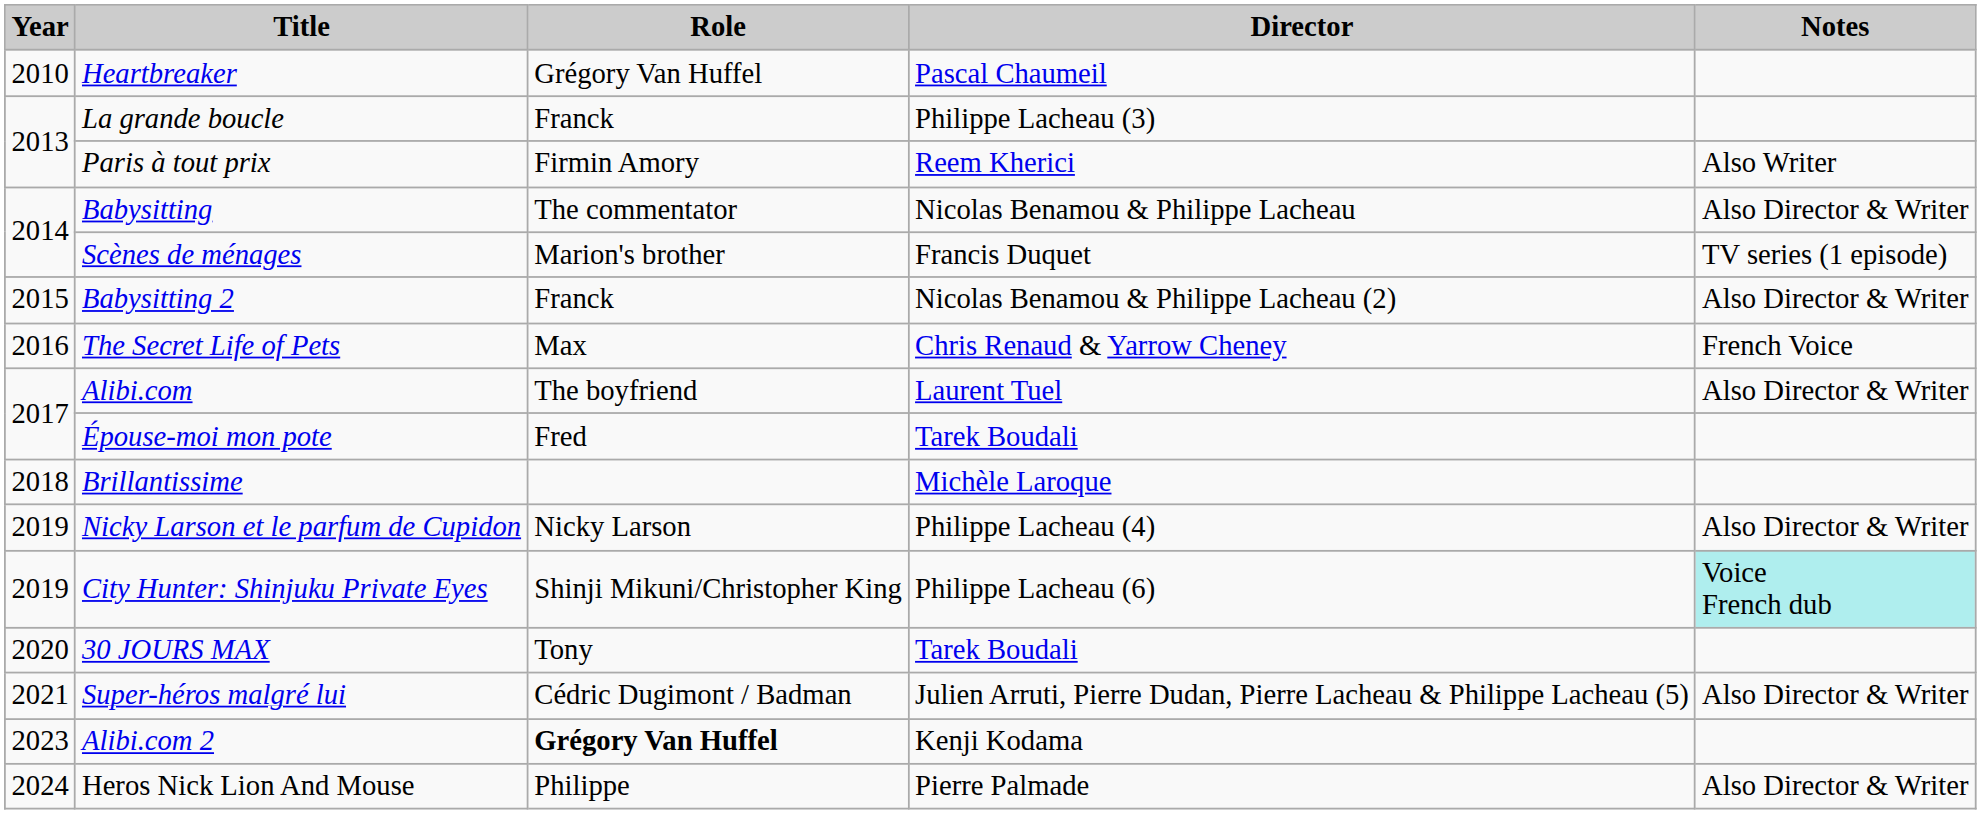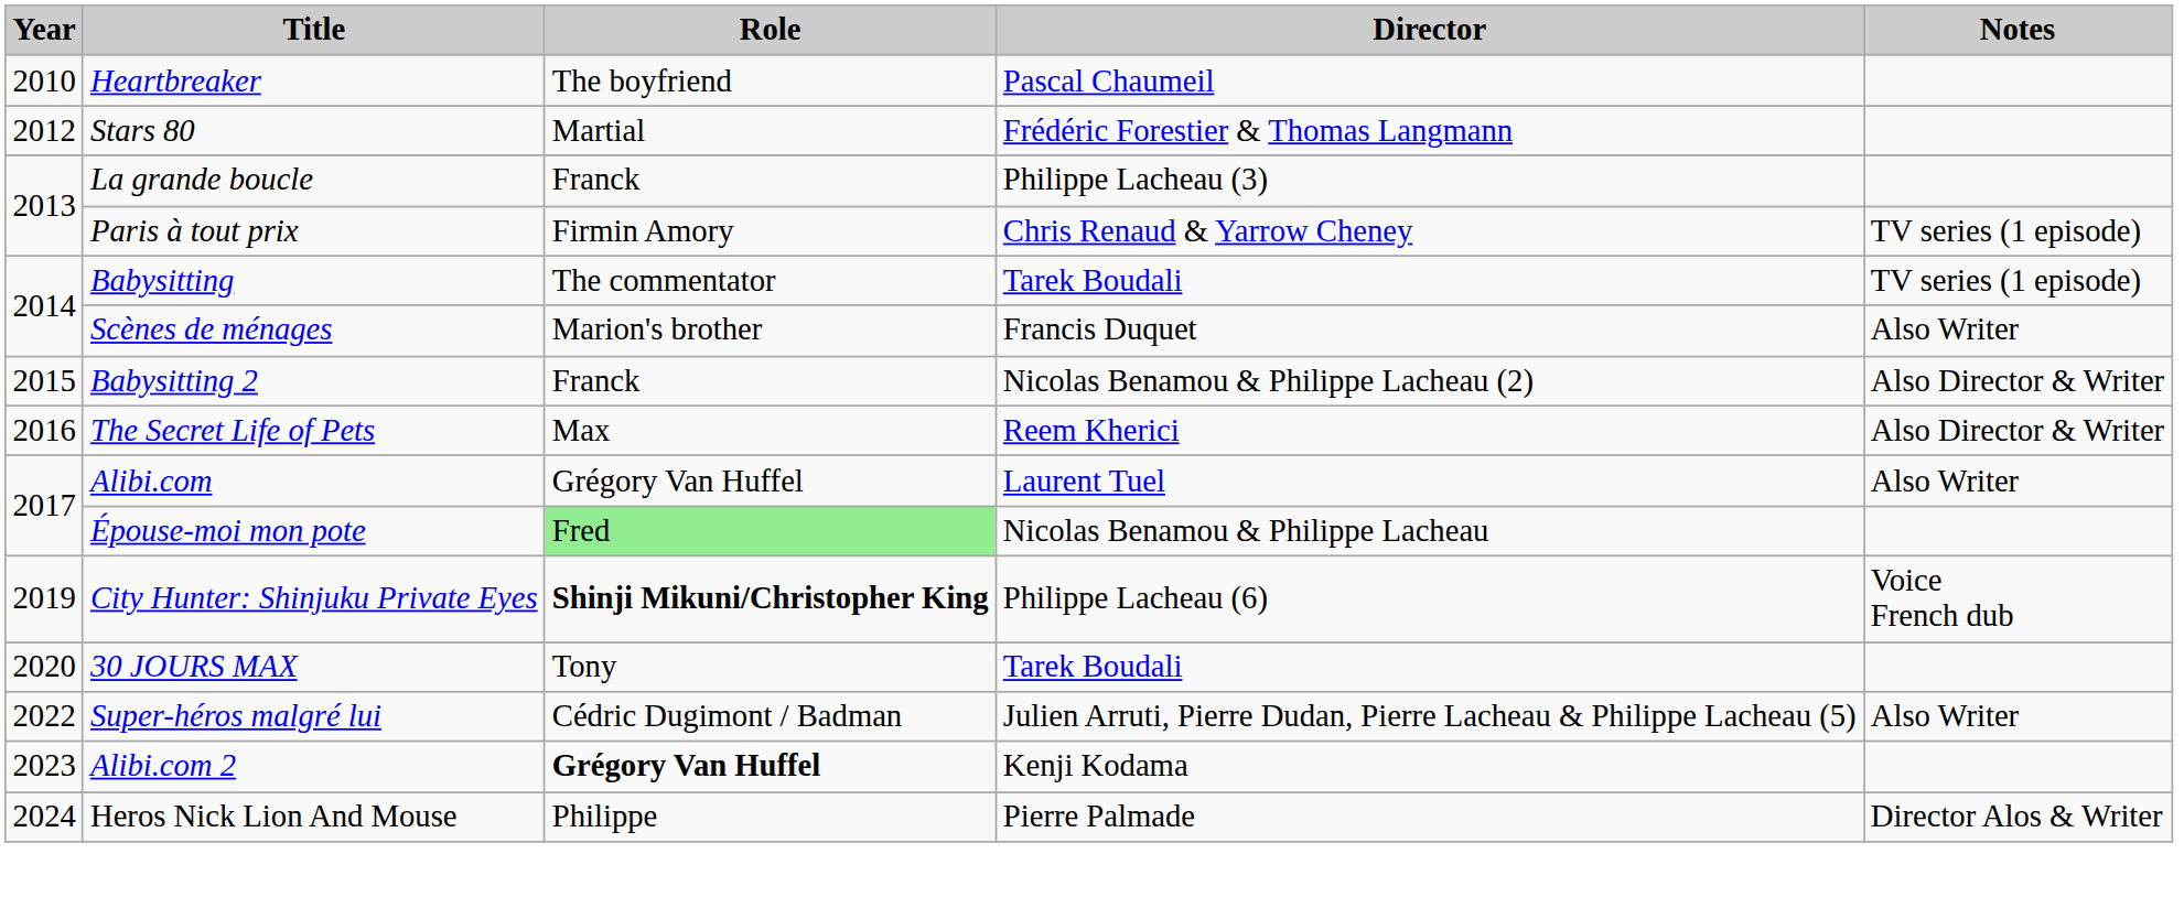 <table class="wikitable">
 <tr>
 <th style="background:#ccc;">Year</th>
 <th style="background:#ccc;">Title</th>
 <th style="background:#ccc;">Role</th>
 <th style="background:#ccc;">Director</th>
 <th style="background:#ccc;">Notes</th>
 </tr>
 <tr>
 <td>2010</td>
 <td><em><a href='#'>Heartbreaker</a></em></td>
-<td>Grégory Van Huffel</td>
+<td>The boyfriend</td>
 <td><a href='#'>Pascal Chaumeil</a></td>
+<td></td>
+</tr>
+<tr>
+<td>2012</td>
+<td><em>Stars 80</em></td>
+<td>Martial</td>
+<td><a href='#'>Frédéric Forestier</a> & <a href='#'>Thomas Langmann</a></td>
 <td></td>
 </tr>
 <tr>
 <td rowspan=2>2013</td>
 <td><em>La grande boucle</em></td>
 <td>Franck</td>
 <td>Philippe Lacheau (3)</td>
 <td></td>
 </tr>
 <tr>
 <td><em>Paris à tout prix</em></td>
 <td>Firmin Amory</td>
-<td><a href='#'>Reem Kherici</a></td>
-<td>Also Writer</td>
+<td><a href='#'>Chris Renaud</a> & <a href='#'>Yarrow Cheney</a></td>
+<td>TV series (1 episode)</td>
 </tr>
 <tr>
 <td rowspan=2>2014</td>
 <td><em><a href='#'>Babysitting</a></em></td>
 <td>The commentator</td>
-<td>Nicolas Benamou & Philippe Lacheau</td>
-<td>Also Director & Writer</td>
+<td><a href='#'>Tarek Boudali</a></td>
+<td>TV series (1 episode)</td>
 </tr>
 <tr>
 <td><em><a href='#'>Scènes de ménages</a></em></td>
 <td>Marion's brother</td>
 <td>Francis Duquet</td>
-<td>TV series (1 episode)</td>
+<td>Also Writer</td>
 </tr>
 <tr>
 <td>2015</td>
 <td><em><a href='#'>Babysitting 2</a></em></td>
 <td>Franck</td>
 <td>Nicolas Benamou & Philippe Lacheau (2)</td>
 <td>Also Director & Writer</td>
 </tr>
 <tr>
 <td>2016</td>
 <td><em><a href='#'>The Secret Life of Pets</a></em></td>
 <td>Max</td>
-<td><a href='#'>Chris Renaud</a> & <a href='#'>Yarrow Cheney</a></td>
-<td>French Voice</td>
+<td><a href='#'>Reem Kherici</a></td>
+<td>Also Director & Writer</td>
 </tr>
 <tr>
 <td rowspan=2>2017</td>
 <td><em><a href='#'>Alibi.com</a></em></td>
-<td>The boyfriend</td>
+<td>Grégory Van Huffel</td>
 <td><a href='#'>Laurent Tuel</a></td>
-<td>Also Director & Writer</td>
+<td>Also Writer</td>
 </tr>
 <tr>
 <td><em><a href='#'>Épouse-moi mon pote</a></em></td>
-<td>Fred</td>
-<td><a href='#'>Tarek Boudali</a></td>
-<td></td>
-</tr>
-<tr>
-<td>2018</td>
-<td><em><a href='#'>Brillantissime</a></em></td>
-<td></td>
-<td><a href='#'>Michèle Laroque</a></td>
+<td style="background: lightgreen;">Fred</td>
+<td>Nicolas Benamou & Philippe Lacheau</td>
 <td></td>
 </tr>
 <tr>
 <td>2019</td>
-<td><em><a href='#'>Nicky Larson et le parfum de Cupidon</a></em></td>
-<td>Nicky Larson</td>
-<td>Philippe Lacheau (4)</td>
-<td>Also Director & Writer</td>
-</tr>
-<tr>
-<td>2019</td>
 <td><em><a href='#'>City Hunter: Shinjuku Private Eyes</a></em></td>
-<td>Shinji Mikuni/Christopher King</td>
+<td><strong>Shinji Mikuni/Christopher King</strong></td>
 <td>Philippe Lacheau (6)</td>
-<td style="background: paleturquoise;">Voice <br> French dub</td>
+<td>Voice <br> French dub</td>
 </tr>
 <tr>
 <td>2020</td>
 <td><em><a href='#'>30 JOURS MAX</a></em></td>
 <td>Tony</td>
 <td><a href='#'>Tarek Boudali</a></td>
 <td></td>
 </tr>
 <tr>
-<td>2021</td>
+<td>2022</td>
 <td><em><a href='#'>Super-héros malgré lui</a></em></td>
 <td>Cédric Dugimont / Badman</td>
 <td>Julien Arruti, Pierre Dudan, Pierre Lacheau & Philippe Lacheau (5)</td>
-<td>Also Director & Writer</td>
+<td>Also Writer</td>
 </tr>
 <tr>
 <td>2023</td>
 <td><em><a href='#'>Alibi.com 2</a></em></td>
 <td><strong>Grégory Van Huffel</strong></td>
 <td>Kenji Kodama</td>
 <td></td>
 </tr>
 <tr>
 <td>2024</td>
 <td>Heros Nick Lion And Mouse</td>
 <td>Philippe</td>
 <td>Pierre Palmade</td>
-<td>Also Director & Writer</td>
+<td>Director Alos & Writer</td>
 </tr>
 </table>
